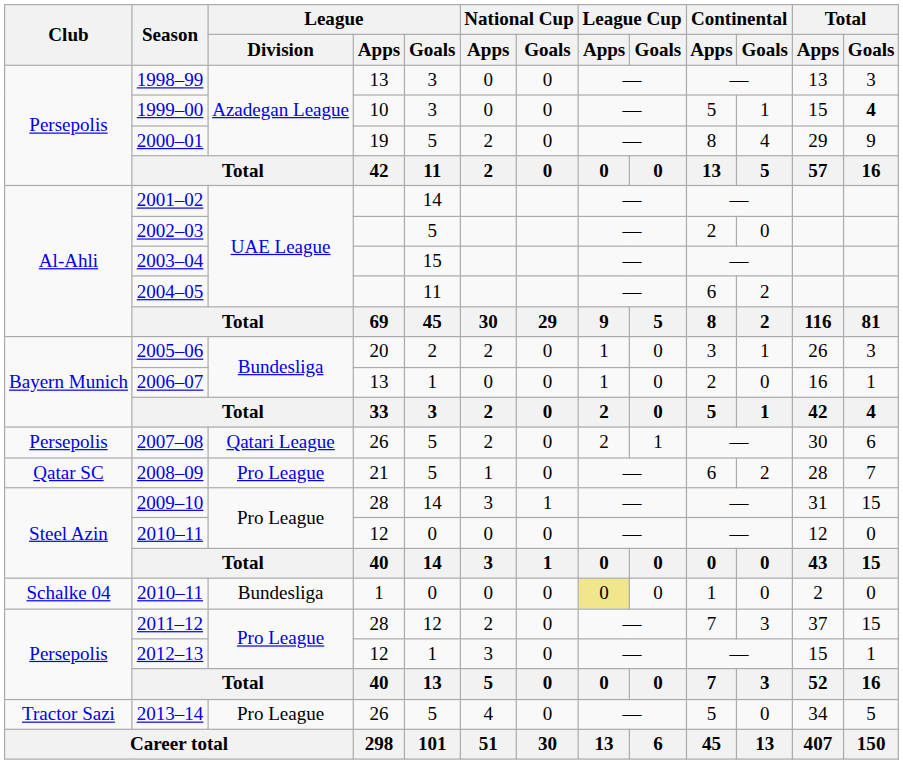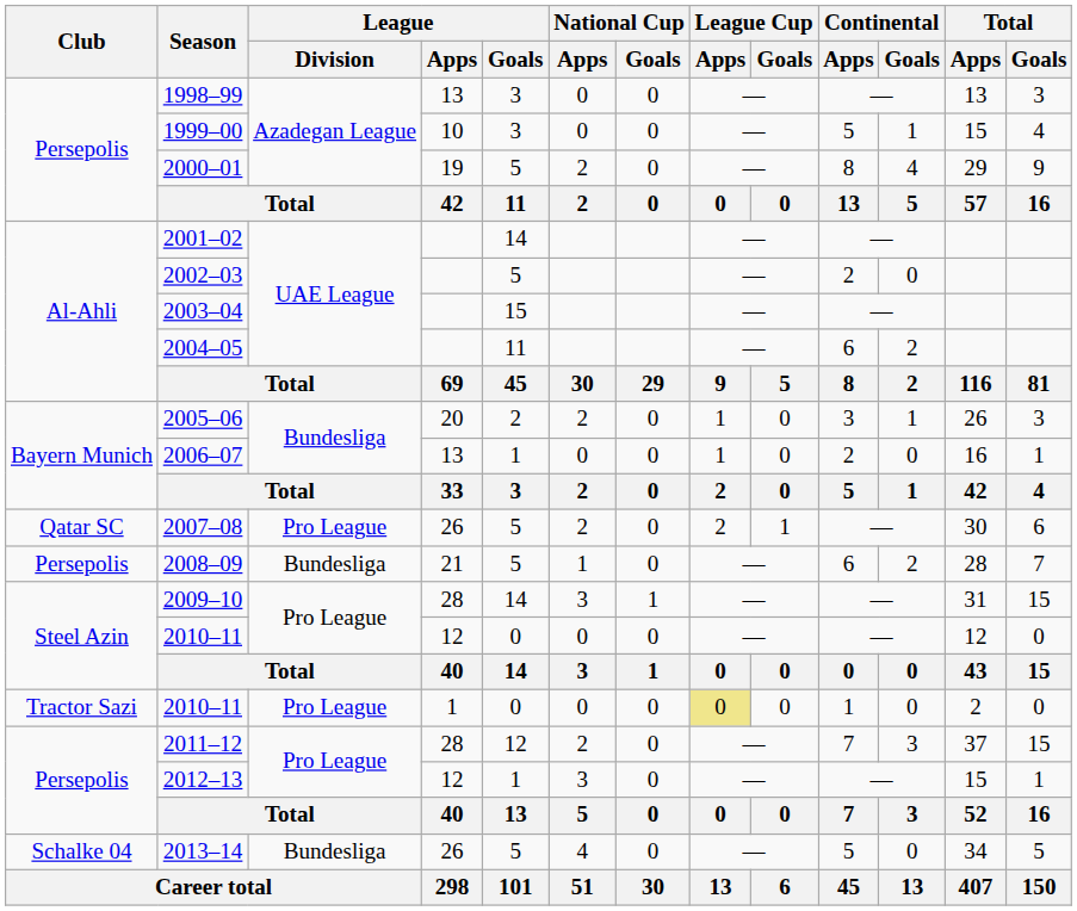 <table class="wikitable" style="text-align:center">
 <tr>
 <th rowspan="2">Club</th>
 <th rowspan="2">Season</th>
 <th colspan="3">League</th>
 <th colspan="2">National Cup</th>
 <th colspan="2">League Cup</th>
 <th colspan="2">Continental</th>
 <th colspan="2">Total</th>
 </tr>
 <tr>
 <th>Division</th>
 <th>Apps</th>
 <th>Goals</th>
 <th>Apps</th>
 <th>Goals</th>
 <th>Apps</th>
 <th>Goals</th>
 <th>Apps</th>
 <th>Goals</th>
 <th>Apps</th>
 <th>Goals</th>
 </tr>
 <tr>
 <td rowspan="4"><a href='#'>Persepolis</a></td>
 <td><a href='#'>1998–99</a></td>
 <td rowspan="3"><a href='#'>Azadegan League</a></td>
 <td>13</td>
 <td>3</td>
 <td>0</td>
 <td>0</td>
 <td colspan="2">—</td>
 <td colspan="2">—</td>
 <td>13</td>
 <td>3</td>
 </tr>
 <tr>
 <td><a href='#'>1999–00</a></td>
 <td>10</td>
 <td>3</td>
 <td>0</td>
 <td>0</td>
 <td colspan="2">—</td>
 <td>5</td>
 <td>1</td>
 <td>15</td>
-<td><strong>4</strong></td>
+<td>4</td>
 </tr>
 <tr>
 <td><a href='#'>2000–01</a></td>
 <td>19</td>
 <td>5</td>
 <td>2</td>
 <td>0</td>
 <td colspan="2">—</td>
 <td>8</td>
 <td>4</td>
 <td>29</td>
 <td>9</td>
 </tr>
 <tr>
 <th colspan="2">Total</th>
 <th>42</th>
 <th>11</th>
 <th>2</th>
 <th>0</th>
 <th>0</th>
 <th>0</th>
 <th>13</th>
 <th>5</th>
 <th>57</th>
 <th>16</th>
 </tr>
 <tr>
 <td rowspan="5"><a href='#'>Al-Ahli</a></td>
 <td><a href='#'>2001–02</a></td>
 <td rowspan="4"><a href='#'>UAE League</a></td>
 <td></td>
 <td>14</td>
 <td></td>
 <td></td>
 <td colspan="2">—</td>
 <td colspan="2">—</td>
 <td></td>
 <td></td>
 </tr>
 <tr>
 <td><a href='#'>2002–03</a></td>
 <td></td>
 <td>5</td>
 <td></td>
 <td></td>
 <td colspan="2">—</td>
 <td>2</td>
 <td>0</td>
 <td></td>
 <td></td>
 </tr>
 <tr>
 <td><a href='#'>2003–04</a></td>
 <td></td>
 <td>15</td>
 <td></td>
 <td></td>
 <td colspan="2">—</td>
 <td colspan="2">—</td>
 <td></td>
 <td></td>
 </tr>
 <tr>
 <td><a href='#'>2004–05</a></td>
 <td></td>
 <td>11</td>
 <td></td>
 <td></td>
 <td colspan="2">—</td>
 <td>6</td>
 <td>2</td>
 <td></td>
 <td></td>
 </tr>
 <tr>
 <th colspan="2">Total</th>
 <th>69</th>
 <th>45</th>
 <th>30</th>
 <th>29</th>
 <th>9</th>
 <th>5</th>
 <th>8</th>
 <th>2</th>
 <th>116</th>
 <th>81</th>
 </tr>
 <tr>
 <td rowspan="3"><a href='#'>Bayern Munich</a></td>
 <td><a href='#'>2005–06</a></td>
 <td rowspan="2"><a href='#'>Bundesliga</a></td>
 <td>20</td>
 <td>2</td>
 <td>2</td>
 <td>0</td>
 <td>1</td>
 <td>0</td>
 <td>3</td>
 <td>1</td>
 <td>26</td>
 <td>3</td>
 </tr>
 <tr>
 <td><a href='#'>2006–07</a></td>
 <td>13</td>
 <td>1</td>
 <td>0</td>
 <td>0</td>
 <td>1</td>
 <td>0</td>
 <td>2</td>
 <td>0</td>
 <td>16</td>
 <td>1</td>
 </tr>
 <tr>
 <th colspan="2">Total</th>
 <th>33</th>
 <th>3</th>
 <th>2</th>
 <th>0</th>
 <th>2</th>
 <th>0</th>
 <th>5</th>
 <th>1</th>
 <th>42</th>
 <th>4</th>
 </tr>
 <tr>
-<td><a href='#'>Persepolis</a></td>
+<td><a href='#'>Qatar SC</a></td>
 <td><a href='#'>2007–08</a></td>
-<td><a href='#'>Qatari League</a></td>
+<td><a href='#'>Pro League</a></td>
 <td>26</td>
 <td>5</td>
 <td>2</td>
 <td>0</td>
 <td>2</td>
 <td>1</td>
 <td colspan="2">—</td>
 <td>30</td>
 <td>6</td>
 </tr>
 <tr>
-<td><a href='#'>Qatar SC</a></td>
+<td><a href='#'>Persepolis</a></td>
 <td><a href='#'>2008–09</a></td>
-<td><a href='#'>Pro League</a></td>
+<td>Bundesliga</td>
 <td>21</td>
 <td>5</td>
 <td>1</td>
 <td>0</td>
 <td colspan="2">—</td>
 <td>6</td>
 <td>2</td>
 <td>28</td>
 <td>7</td>
 </tr>
 <tr>
 <td rowspan="3"><a href='#'>Steel Azin</a></td>
 <td><a href='#'>2009–10</a></td>
 <td rowspan="2">Pro League</td>
 <td>28</td>
 <td>14</td>
 <td>3</td>
 <td>1</td>
 <td colspan="2">—</td>
 <td colspan="2">—</td>
 <td>31</td>
 <td>15</td>
 </tr>
 <tr>
 <td><a href='#'>2010–11</a></td>
 <td>12</td>
 <td>0</td>
 <td>0</td>
 <td>0</td>
 <td colspan="2">—</td>
 <td colspan="2">—</td>
 <td>12</td>
 <td>0</td>
 </tr>
 <tr>
 <th colspan="2">Total</th>
 <th>40</th>
 <th>14</th>
 <th>3</th>
 <th>1</th>
 <th>0</th>
 <th>0</th>
 <th>0</th>
 <th>0</th>
 <th>43</th>
 <th>15</th>
 </tr>
 <tr>
-<td><a href='#'>Schalke 04</a></td>
+<td><a href='#'>Tractor Sazi</a></td>
 <td><a href='#'>2010–11</a></td>
-<td>Bundesliga</td>
+<td><a href='#'>Pro League</a></td>
 <td>1</td>
 <td>0</td>
 <td>0</td>
 <td>0</td>
 <td style="background: khaki;">0</td>
 <td>0</td>
 <td>1</td>
 <td>0</td>
 <td>2</td>
 <td>0</td>
 </tr>
 <tr>
 <td rowspan="3"><a href='#'>Persepolis</a></td>
 <td><a href='#'>2011–12</a></td>
 <td rowspan="2"><a href='#'>Pro League</a></td>
 <td>28</td>
 <td>12</td>
 <td>2</td>
 <td>0</td>
 <td colspan="2">—</td>
 <td>7</td>
 <td>3</td>
 <td>37</td>
 <td>15</td>
 </tr>
 <tr>
 <td><a href='#'>2012–13</a></td>
 <td>12</td>
 <td>1</td>
 <td>3</td>
 <td>0</td>
 <td colspan="2">—</td>
 <td colspan="2">—</td>
 <td>15</td>
 <td>1</td>
 </tr>
 <tr>
 <th colspan="2">Total</th>
 <th>40</th>
 <th>13</th>
 <th>5</th>
 <th>0</th>
 <th>0</th>
 <th>0</th>
 <th>7</th>
 <th>3</th>
 <th>52</th>
 <th>16</th>
 </tr>
 <tr>
-<td><a href='#'>Tractor Sazi</a></td>
+<td><a href='#'>Schalke 04</a></td>
 <td><a href='#'>2013–14</a></td>
-<td>Pro League</td>
+<td>Bundesliga</td>
 <td>26</td>
 <td>5</td>
 <td>4</td>
 <td>0</td>
 <td colspan="2">—</td>
 <td>5</td>
 <td>0</td>
 <td>34</td>
 <td>5</td>
 </tr>
 <tr>
 <th colspan="3">Career total</th>
 <th>298</th>
 <th>101</th>
 <th>51</th>
 <th>30</th>
 <th>13</th>
 <th>6</th>
 <th>45</th>
 <th>13</th>
 <th>407</th>
 <th>150</th>
 </tr>
 </table>
